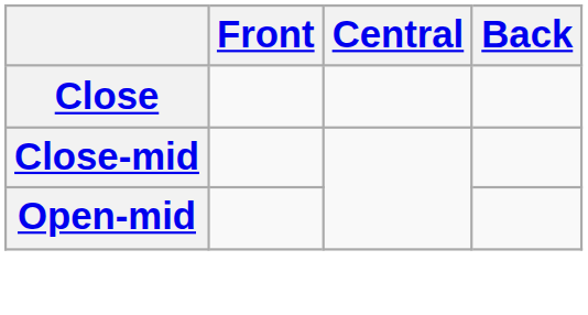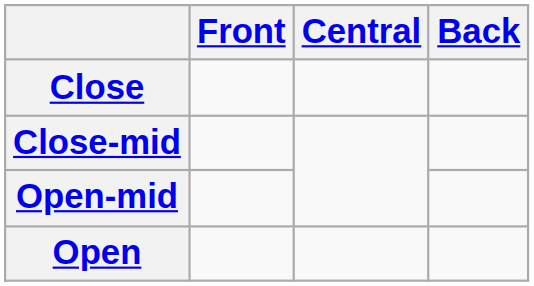 <table class="wikitable">
 <tr>
 <th></th>
 <th><a href='#'>Front</a></th>
 <th><a href='#'>Central</a></th>
 <th><a href='#'>Back</a></th>
 </tr>
 <tr>
 <th><a href='#'>Close</a></th>
 <td></td>
 <td></td>
 <td></td>
 </tr>
 <tr>
 <th><a href='#'>Close-mid</a></th>
 <td></td>
 <td rowspan="2"></td>
 <td></td>
 </tr>
 <tr>
 <th><a href='#'>Open-mid</a></th>
 <td></td>
 <td></td>
 </tr>
+<tr>
+<th><a href='#'>Open</a></th>
+<td></td>
+<td></td>
+<td></td>
+</tr>
 </table>
